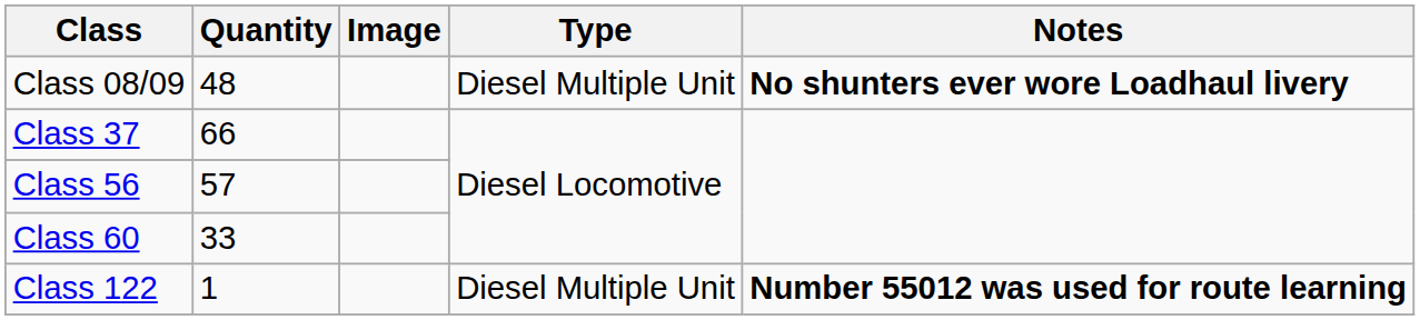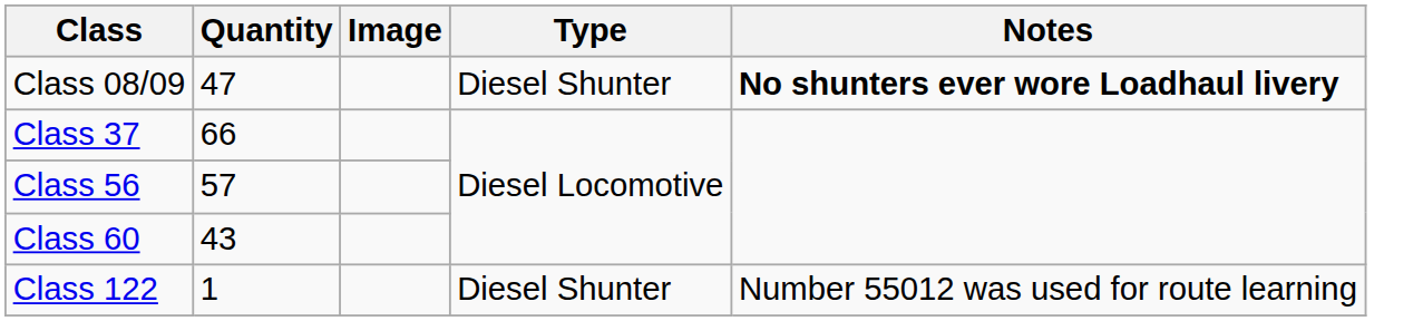 <table class="wikitable">
 <tr>
 <th>Class</th>
 <th>Quantity</th>
 <th>Image</th>
 <th>Type</th>
 <th>Notes</th>
 </tr>
 <tr>
 <td>Class 08/09</td>
-<td>48</td>
+<td>47</td>
 <td></td>
-<td>Diesel Multiple Unit</td>
+<td>Diesel Shunter</td>
 <td><strong>No shunters ever wore Loadhaul livery</strong></td>
 </tr>
 <tr>
 <td><a href='#'>Class 37</a></td>
 <td>66</td>
 <td></td>
 <td rowspan="3">Diesel Locomotive</td>
 <td rowspan="3"></td>
 </tr>
 <tr>
 <td><a href='#'>Class 56</a></td>
 <td>57</td>
 <td></td>
 </tr>
 <tr>
 <td><a href='#'>Class 60</a></td>
-<td>33</td>
+<td>43</td>
 <td></td>
 </tr>
 <tr>
 <td><a href='#'>Class 122</a></td>
 <td>1</td>
 <td></td>
-<td>Diesel Multiple Unit</td>
-<td><strong>Number 55012 was used for route learning</strong></td>
+<td>Diesel Shunter</td>
+<td>Number 55012 was used for route learning</td>
 </tr>
 </table>
